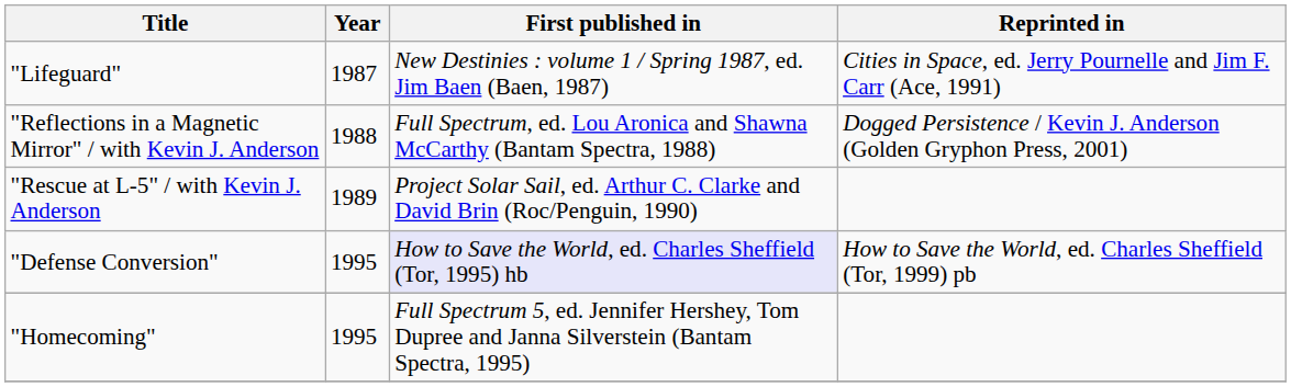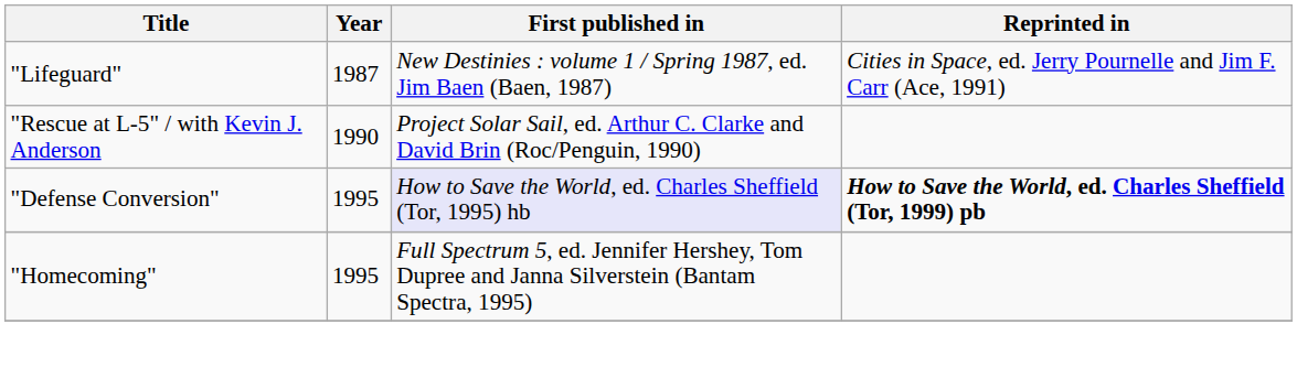 <table class='wikitable sortable' width='100%'>
 <tr>
 <th width='25%'>Title</th>
 <th width='5%'>Year</th>
 <th width='35%'>First published in</th>
 <th width='35%' class='unsortable'>Reprinted in</th>
 </tr>
 <tr>
 <td>"Lifeguard"</td>
 <td>1987</td>
 <td><em>New Destinies : volume 1 / Spring 1987</em>, ed. <a href='#'>Jim Baen</a> (Baen, 1987)</td>
 <td><em>Cities in Space</em>, ed. <a href='#'>Jerry Pournelle</a> and <a href='#'>Jim F. Carr</a> (Ace, 1991)</td>
 </tr>
 <tr>
-<td>"Reflections in a Magnetic Mirror" / with <a href='#'>Kevin J. Anderson</a></td>
-<td>1988</td>
-<td><em>Full Spectrum</em>, ed. <a href='#'>Lou Aronica</a> and <a href='#'>Shawna McCarthy</a> (Bantam Spectra, 1988)</td>
-<td><em>Dogged Persistence</em> / <a href='#'>Kevin J. Anderson</a> (Golden Gryphon Press, 2001)</td>
-</tr>
-<tr>
 <td>"Rescue at L-5" / with <a href='#'>Kevin J. Anderson</a></td>
-<td>1989</td>
+<td>1990</td>
 <td><em>Project Solar Sail</em>, ed. <a href='#'>Arthur C. Clarke</a> and <a href='#'>David Brin</a> (Roc/Penguin, 1990)</td>
 <td></td>
 </tr>
 <tr>
 <td>"Defense Conversion"</td>
 <td>1995</td>
 <td style="background: lavender;"><em>How to Save the World</em>, ed. <a href='#'>Charles Sheffield</a> (Tor, 1995) hb</td>
-<td><em>How to Save the World</em>, ed. <a href='#'>Charles Sheffield</a> (Tor, 1999) pb</td>
+<td><strong><em>How to Save the World</em>, ed. <a href='#'>Charles Sheffield</a> (Tor, 1999) pb</strong></td>
 </tr>
 <tr>
 </tr>
 <tr>
 <td>"Homecoming"</td>
 <td>1995</td>
 <td><em>Full Spectrum 5</em>, ed. Jennifer Hershey, Tom Dupree and Janna Silverstein (Bantam Spectra, 1995)</td>
 <td></td>
 </tr>
 <tr>
 </tr>
 </table>
